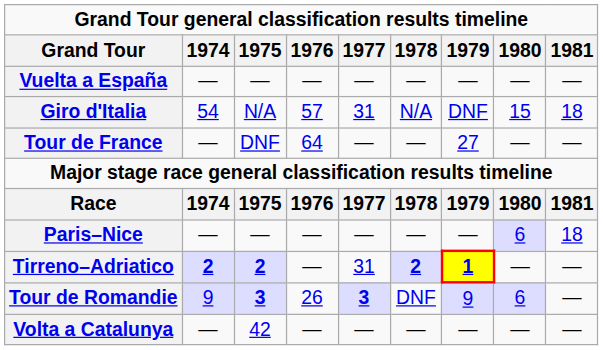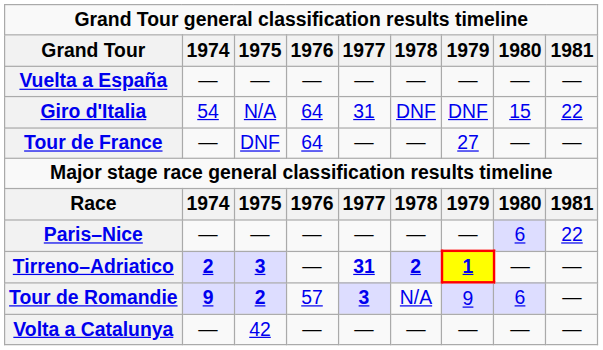 <table class="wikitable plainrowheaders">
 <tr>
 <td colspan="21" style="text-align:center;"><strong>Grand Tour general classification results timeline</strong></td>
 </tr>
 <tr>
 <th scope="col">Grand Tour</th>
 <th scope="col">1974</th>
 <th scope="col">1975</th>
 <th scope="col">1976</th>
 <th scope="col">1977</th>
 <th scope="col">1978</th>
 <th scope="col">1979</th>
 <th scope="col">1980</th>
 <th scope="col">1981</th>
 </tr>
 <tr style="text-align:center;">
 <th scope="row"> <a href='#'>Vuelta a España</a></th>
 <td>—</td>
 <td>—</td>
 <td>—</td>
 <td>—</td>
 <td>—</td>
 <td>—</td>
 <td>—</td>
 <td>—</td>
 </tr>
 <tr style="text-align:center;">
 <th scope="row"> <a href='#'>Giro d'Italia</a></th>
 <td><a href='#'>54</a></td>
 <td><a href='#'>N/A</a></td>
-<td><a href='#'>57</a></td>
+<td><a href='#'>64</a></td>
 <td><a href='#'>31</a></td>
-<td><a href='#'>N/A</a></td>
+<td><a href='#'>DNF</a></td>
 <td><a href='#'>DNF</a></td>
 <td><a href='#'>15</a></td>
-<td><a href='#'>18</a></td>
+<td><a href='#'>22</a></td>
 </tr>
 <tr style="text-align:center;">
 <th scope="row"> <a href='#'>Tour de France</a></th>
 <td>—</td>
 <td><a href='#'>DNF</a></td>
 <td><a href='#'>64</a></td>
 <td>—</td>
 <td>—</td>
 <td><a href='#'>27</a></td>
 <td>—</td>
 <td>—</td>
 </tr>
 <tr>
 <td colspan="9" style="text-align:center;"><strong>Major stage race general classification results timeline</strong></td>
 </tr>
 <tr>
 <th>Race</th>
 <th scope="col">1974</th>
 <th scope="col">1975</th>
 <th scope="col">1976</th>
 <th scope="col">1977</th>
 <th scope="col">1978</th>
 <th scope="col">1979</th>
 <th scope="col">1980</th>
 <th scope="col">1981</th>
 </tr>
 <tr style="text-align:center;">
 <th scope="row"> <a href='#'>Paris–Nice</a></th>
 <td>—</td>
 <td>—</td>
 <td>—</td>
 <td>—</td>
 <td>—</td>
 <td>—</td>
 <td style="background:#ddf;"><a href='#'>6</a></td>
-<td><a href='#'>18</a></td>
+<td><a href='#'>22</a></td>
 </tr>
 <tr style="text-align:center;">
 <th scope="row"> <a href='#'>Tirreno–Adriatico</a></th>
 <td style="background:#ddf;"><a href='#'><strong>2</strong></a></td>
-<td style="background:#ddf;"><a href='#'><strong>2</strong></a></td>
+<td style="background:#ddf;"><a href='#'><strong>3</strong></a></td>
 <td>—</td>
-<td><a href='#'>31</a></td>
+<td><strong><a href='#'>31</a></strong></td>
 <td style="background:#ddf;"><a href='#'><strong>2</strong></a></td>
 <td style="background:yellow; border:2px solid red;"><a href='#'><strong>1</strong></a></td>
 <td>—</td>
 <td>—</td>
 </tr>
 <tr style="text-align:center;">
 <th scope="row"> <a href='#'>Tour de Romandie</a></th>
-<td style="background:#ddf;"><a href='#'>9</a></td>
+<td style="background:#ddf;"><strong><a href='#'>9</a></strong></td>
+<td style="background:#ddf;"><a href='#'><strong>2</strong></a></td>
+<td><a href='#'>57</a></td>
 <td style="background:#ddf;"><a href='#'><strong>3</strong></a></td>
-<td><a href='#'>26</a></td>
-<td style="background:#ddf;"><a href='#'><strong>3</strong></a></td>
-<td><a href='#'>DNF</a></td>
+<td><a href='#'>N/A</a></td>
 <td style="background:#ddf;"><a href='#'>9</a></td>
 <td style="background:#ddf;"><a href='#'>6</a></td>
 <td>—</td>
 </tr>
 <tr style="text-align:center;">
 <th scope="row"> <a href='#'>Volta a Catalunya</a></th>
 <td>—</td>
 <td><a href='#'>42</a></td>
 <td>—</td>
 <td>—</td>
 <td>—</td>
 <td>—</td>
 <td>—</td>
 <td>—</td>
 </tr>
 </table>
